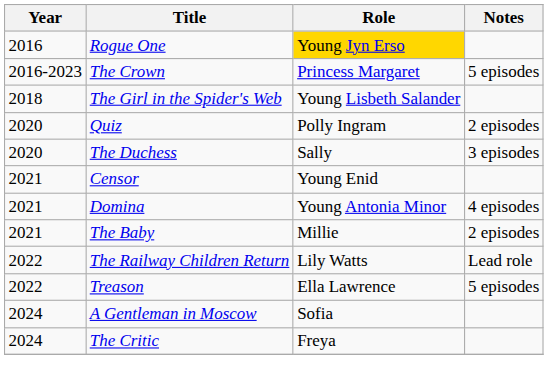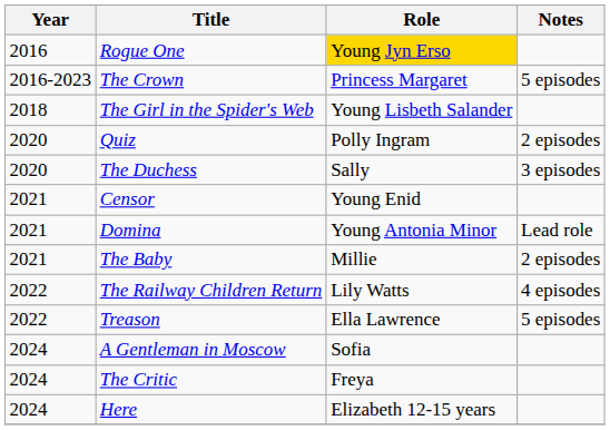 <table class="wikitable sortable">
 <tr>
 <th>Year</th>
 <th>Title</th>
 <th>Role</th>
 <th class="unsortable">Notes</th>
 </tr>
 <tr>
 <td>2016</td>
 <td><em><a href='#'>Rogue One</a></em></td>
 <td style="background: gold;">Young <a href='#'>Jyn Erso</a></td>
 <td></td>
 </tr>
 <tr>
 <td>2016-2023</td>
 <td><em><a href='#'>The Crown</a></em></td>
 <td><a href='#'>Princess Margaret</a></td>
 <td>5 episodes</td>
 </tr>
 <tr>
 <td>2018</td>
 <td><em><a href='#'> The Girl in the Spider's Web</a></em></td>
 <td>Young <a href='#'>Lisbeth Salander</a></td>
 <td></td>
 </tr>
 <tr>
 <td>2020</td>
 <td><em><a href='#'>Quiz</a></em></td>
 <td>Polly Ingram</td>
 <td>2 episodes</td>
 </tr>
 <tr>
 <td>2020</td>
 <td><em><a href='#'>The Duchess</a></em></td>
 <td>Sally</td>
 <td>3 episodes</td>
 </tr>
 <tr>
 <td>2021</td>
 <td><em><a href='#'>Censor</a></em></td>
 <td>Young Enid</td>
 <td></td>
 </tr>
 <tr>
 <td>2021</td>
 <td><em><a href='#'>Domina</a></em></td>
 <td>Young <a href='#'>Antonia Minor</a></td>
-<td>4 episodes</td>
+<td>Lead role</td>
 </tr>
 <tr>
 <td>2021</td>
 <td><em><a href='#'>The Baby</a></em></td>
 <td>Millie</td>
 <td>2 episodes</td>
 </tr>
 <tr>
 <td>2022</td>
 <td><em><a href='#'>The Railway Children Return</a></em></td>
 <td>Lily Watts</td>
-<td>Lead role</td>
+<td>4 episodes</td>
 </tr>
 <tr>
 <td>2022</td>
 <td><em><a href='#'>Treason</a></em></td>
 <td>Ella Lawrence</td>
 <td>5 episodes</td>
 </tr>
 <tr>
 <td>2024</td>
 <td><em><a href='#'>A Gentleman in Moscow</a></em></td>
 <td>Sofia</td>
 <td></td>
 </tr>
 <tr>
 <td>2024</td>
 <td><em><a href='#'>The Critic</a></em></td>
 <td>Freya</td>
 <td></td>
 </tr>
 <tr>
+<td>2024</td>
+<td><em><a href='#'>Here</a></em></td>
+<td>Elizabeth 12-15 years</td>
+<td></td>
+</tr>
+<tr>
 </tr>
 </table>
